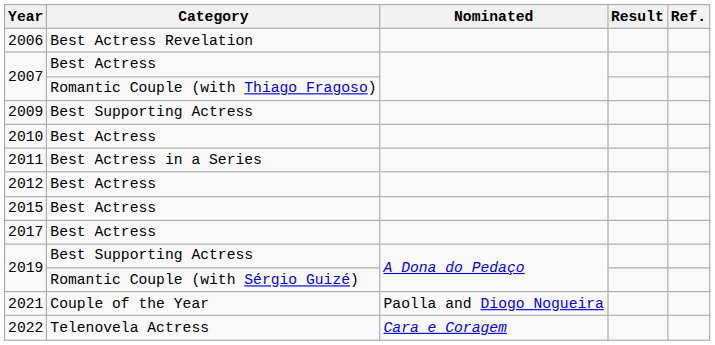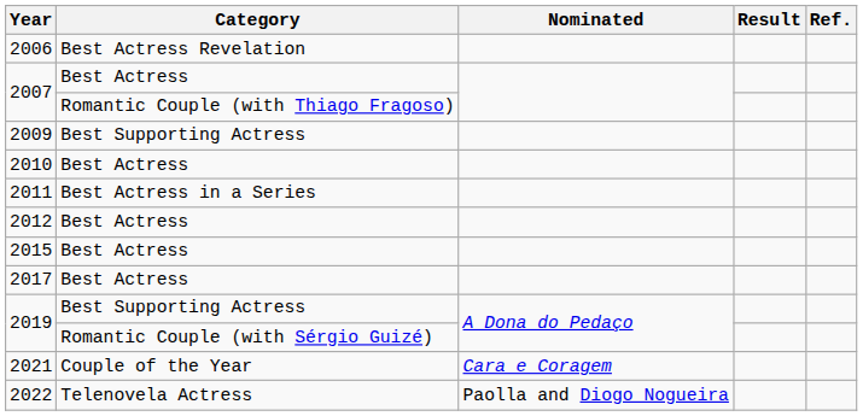 <table class="wikitable">
 <tr>
 <th>Year</th>
 <th>Category</th>
 <th>Nominated</th>
 <th>Result</th>
 <th>Ref.</th>
 </tr>
 <tr>
 <td>2006</td>
 <td>Best Actress Revelation</td>
 <td></td>
 <td></td>
 <td></td>
 </tr>
 <tr>
 <td rowspan="2">2007</td>
 <td>Best Actress</td>
 <td rowspan="2"></td>
 <td></td>
 <td></td>
 </tr>
 <tr>
 <td>Romantic Couple (with <a href='#'>Thiago Fragoso</a>)</td>
 <td></td>
 <td></td>
 </tr>
 <tr>
 <td>2009</td>
 <td>Best Supporting Actress</td>
 <td></td>
 <td></td>
 <td></td>
 </tr>
 <tr>
 <td>2010</td>
 <td>Best Actress</td>
 <td></td>
 <td></td>
 <td></td>
 </tr>
 <tr>
 <td>2011</td>
 <td>Best Actress in a Series</td>
 <td></td>
 <td></td>
 <td></td>
 </tr>
 <tr>
 <td>2012</td>
 <td>Best Actress</td>
 <td></td>
 <td></td>
 <td></td>
 </tr>
 <tr>
 <td>2015</td>
 <td>Best Actress</td>
 <td></td>
 <td></td>
 <td></td>
 </tr>
 <tr>
 <td>2017</td>
 <td>Best Actress</td>
 <td></td>
 <td></td>
 <td></td>
 </tr>
 <tr>
 <td rowspan="2">2019</td>
 <td>Best Supporting Actress</td>
 <td rowspan="2"><em><a href='#'>A Dona do Pedaço</a></em></td>
 <td></td>
 <td></td>
 </tr>
 <tr>
 <td>Romantic Couple (with <a href='#'>Sérgio Guizé</a>)</td>
 <td></td>
 <td></td>
 </tr>
 <tr>
 <td>2021</td>
 <td>Couple of the Year</td>
-<td>Paolla and <a href='#'>Diogo Nogueira</a></td>
+<td><em><a href='#'>Cara e Coragem</a></em></td>
 <td></td>
 <td></td>
 </tr>
 <tr>
 <td>2022</td>
 <td>Telenovela Actress</td>
-<td><em><a href='#'>Cara e Coragem</a></em></td>
+<td>Paolla and <a href='#'>Diogo Nogueira</a></td>
 <td></td>
 <td></td>
 </tr>
 </table>
